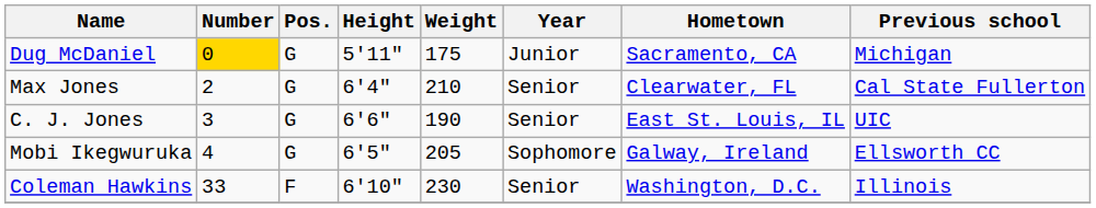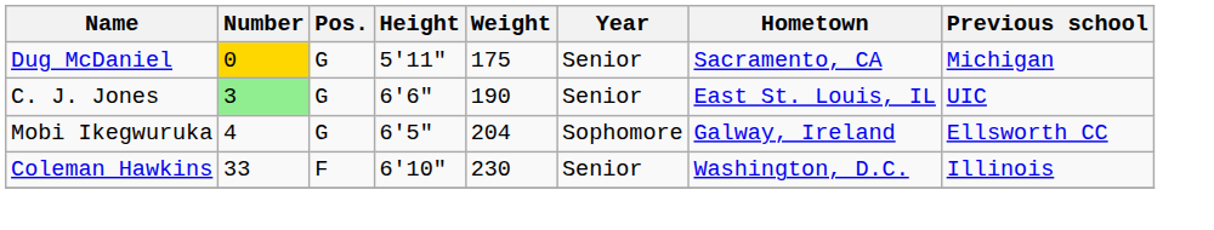 <table class="wikitable sortable" border="1">
 <tr>
 <th>Name</th>
 <th>Number</th>
 <th>Pos.</th>
 <th>Height</th>
 <th>Weight</th>
 <th>Year</th>
 <th>Hometown</th>
 <th class="unsortable">Previous school</th>
 </tr>
 <tr>
 <td><a href='#'>Dug McDaniel</a></td>
 <td style="background: gold;">0</td>
 <td>G</td>
 <td>5'11"</td>
 <td>175</td>
-<td>Junior</td>
+<td>Senior</td>
 <td><a href='#'>Sacramento, CA</a></td>
 <td><a href='#'>Michigan</a></td>
 </tr>
 <tr>
-<td>Max Jones</td>
-<td>2</td>
-<td>G</td>
-<td>6'4"</td>
-<td>210</td>
-<td>Senior</td>
-<td><a href='#'>Clearwater, FL</a></td>
-<td><a href='#'>Cal State Fullerton</a></td>
-</tr>
-<tr>
 <td>C. J. Jones</td>
-<td>3</td>
+<td style="background: lightgreen;">3</td>
 <td>G</td>
 <td>6'6"</td>
 <td>190</td>
 <td>Senior</td>
 <td><a href='#'>East St. Louis, IL</a></td>
 <td><a href='#'>UIC</a></td>
 </tr>
 <tr>
 <td>Mobi Ikegwuruka</td>
 <td>4</td>
 <td>G</td>
 <td>6'5"</td>
-<td>205</td>
+<td>204</td>
 <td>Sophomore</td>
 <td><a href='#'>Galway, Ireland</a></td>
 <td><a href='#'>Ellsworth CC</a></td>
 </tr>
 <tr>
 <td><a href='#'>Coleman Hawkins</a></td>
 <td>33</td>
 <td>F</td>
 <td>6'10"</td>
 <td>230</td>
 <td>Senior</td>
 <td><a href='#'>Washington, D.C.</a></td>
 <td><a href='#'>Illinois</a></td>
 </tr>
 <tr>
 </tr>
 </table>
